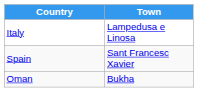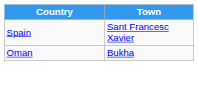 <table class="wikitable" "text-align:left;font-size:100%;"|>
 <tr>
 <th style="background:#39e; color:white; height:17px; width:160px;">Country</th>
 <th ! style="background:#39e; color:white; width:140px;">Town</th>
-</tr>
-<tr style="color:black; background:white;">
-<td ! !> <a href='#'>Italy</a></td>
-<td ! !> <a href='#'>Lampedusa e Linosa</a></td>
 </tr>
 <tr>
 <td ! !> <a href='#'>Spain</a></td>
 <td ! !> <a href='#'>Sant Francesc Xavier</a></td>
 </tr>
 <tr>
 <td ! !> <a href='#'>Oman</a></td>
 <td ! !> <a href='#'>Bukha</a></td>
 </tr>
 </table>
